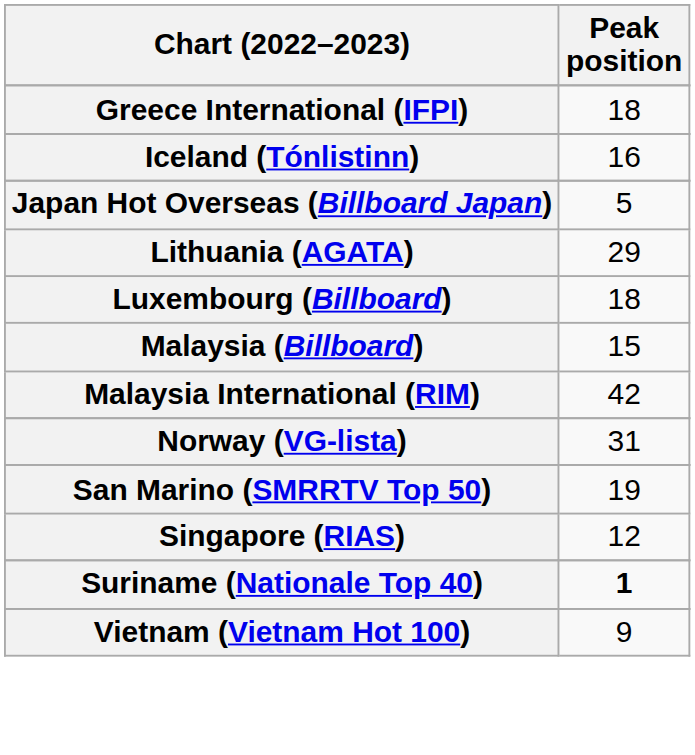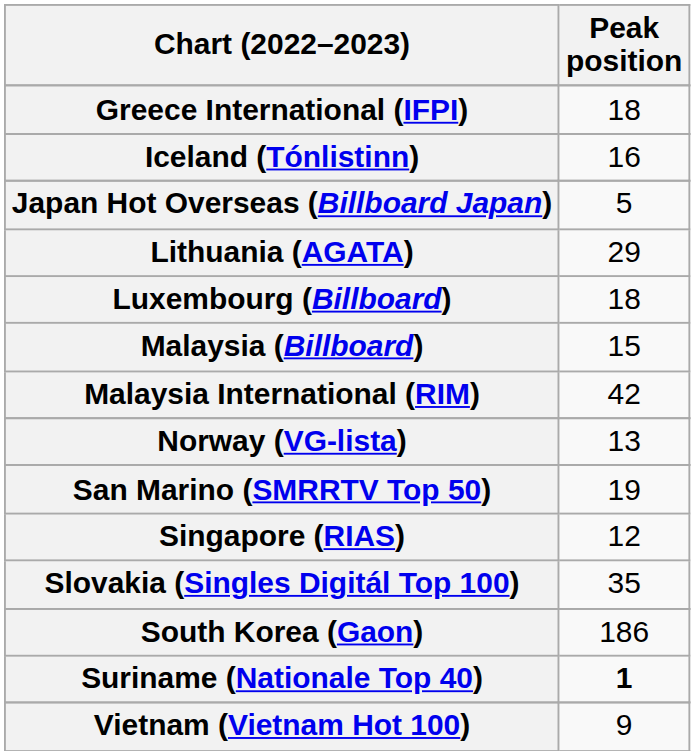 <table class="wikitable sortable plainrowheaders" style="text-align:center">
 <tr>
 <th scope="col">Chart (2022–2023)</th>
 <th scope="col">Peak<br>position</th>
 </tr>
 <tr>
 </tr>
 <tr>
 </tr>
 <tr>
 </tr>
 <tr>
 </tr>
 <tr>
 </tr>
 <tr>
 </tr>
 <tr>
 </tr>
 <tr>
 </tr>
 <tr>
 </tr>
 <tr>
 </tr>
 <tr>
 </tr>
 <tr>
 </tr>
 <tr>
 </tr>
 <tr>
 <th scope="row">Greece International (<a href='#'>IFPI</a>)</th>
 <td>18</td>
 </tr>
 <tr>
 </tr>
 <tr>
 <th scope="row">Iceland (<a href='#'>Tónlistinn</a>)</th>
 <td>16</td>
 </tr>
 <tr>
 </tr>
 <tr>
 </tr>
 <tr>
 <th scope="row">Japan Hot Overseas (<em><a href='#'>Billboard Japan</a></em>)</th>
 <td>5</td>
 </tr>
 <tr>
 <th scope="row">Lithuania (<a href='#'>AGATA</a>)</th>
 <td>29</td>
 </tr>
 <tr>
 <th scope="row">Luxembourg (<em><a href='#'>Billboard</a></em>)</th>
 <td>18</td>
 </tr>
 <tr>
 <th scope="row">Malaysia (<em><a href='#'>Billboard</a></em>)</th>
 <td>15</td>
 </tr>
 <tr>
 <th scope="row">Malaysia International (<a href='#'>RIM</a>)</th>
 <td>42</td>
 </tr>
 <tr>
 </tr>
 <tr>
 </tr>
 <tr>
 <th scope="row">Norway (<a href='#'>VG-lista</a>)</th>
-<td>31</td>
+<td>13</td>
 </tr>
 <tr>
 </tr>
 <tr>
 <th scope="row">San Marino (<a href='#'>SMRRTV Top 50</a>)</th>
 <td>19</td>
 </tr>
 <tr>
 <th scope="row">Singapore (<a href='#'>RIAS</a>)</th>
 <td>12</td>
 </tr>
 <tr>
+<th scope="row">Slovakia (<a href='#'>Singles Digitál Top 100</a>)</th>
+<td>35</td>
+</tr>
+<tr>
+</tr>
+<tr>
+<th scope="row">South Korea (<a href='#'>Gaon</a>)</th>
+<td>186</td>
 </tr>
 <tr>
 <th scope="row">Suriname (<a href='#'>Nationale Top 40</a>)</th>
 <td><strong>1</strong></td>
 </tr>
 <tr>
 </tr>
 <tr>
 </tr>
 <tr>
 </tr>
 <tr>
 </tr>
 <tr>
 </tr>
 <tr>
 </tr>
 <tr>
 </tr>
 <tr>
 </tr>
 <tr>
 </tr>
 <tr>
 <th scope="row">Vietnam (<a href='#'>Vietnam Hot 100</a>)</th>
 <td>9</td>
 </tr>
 </table>
